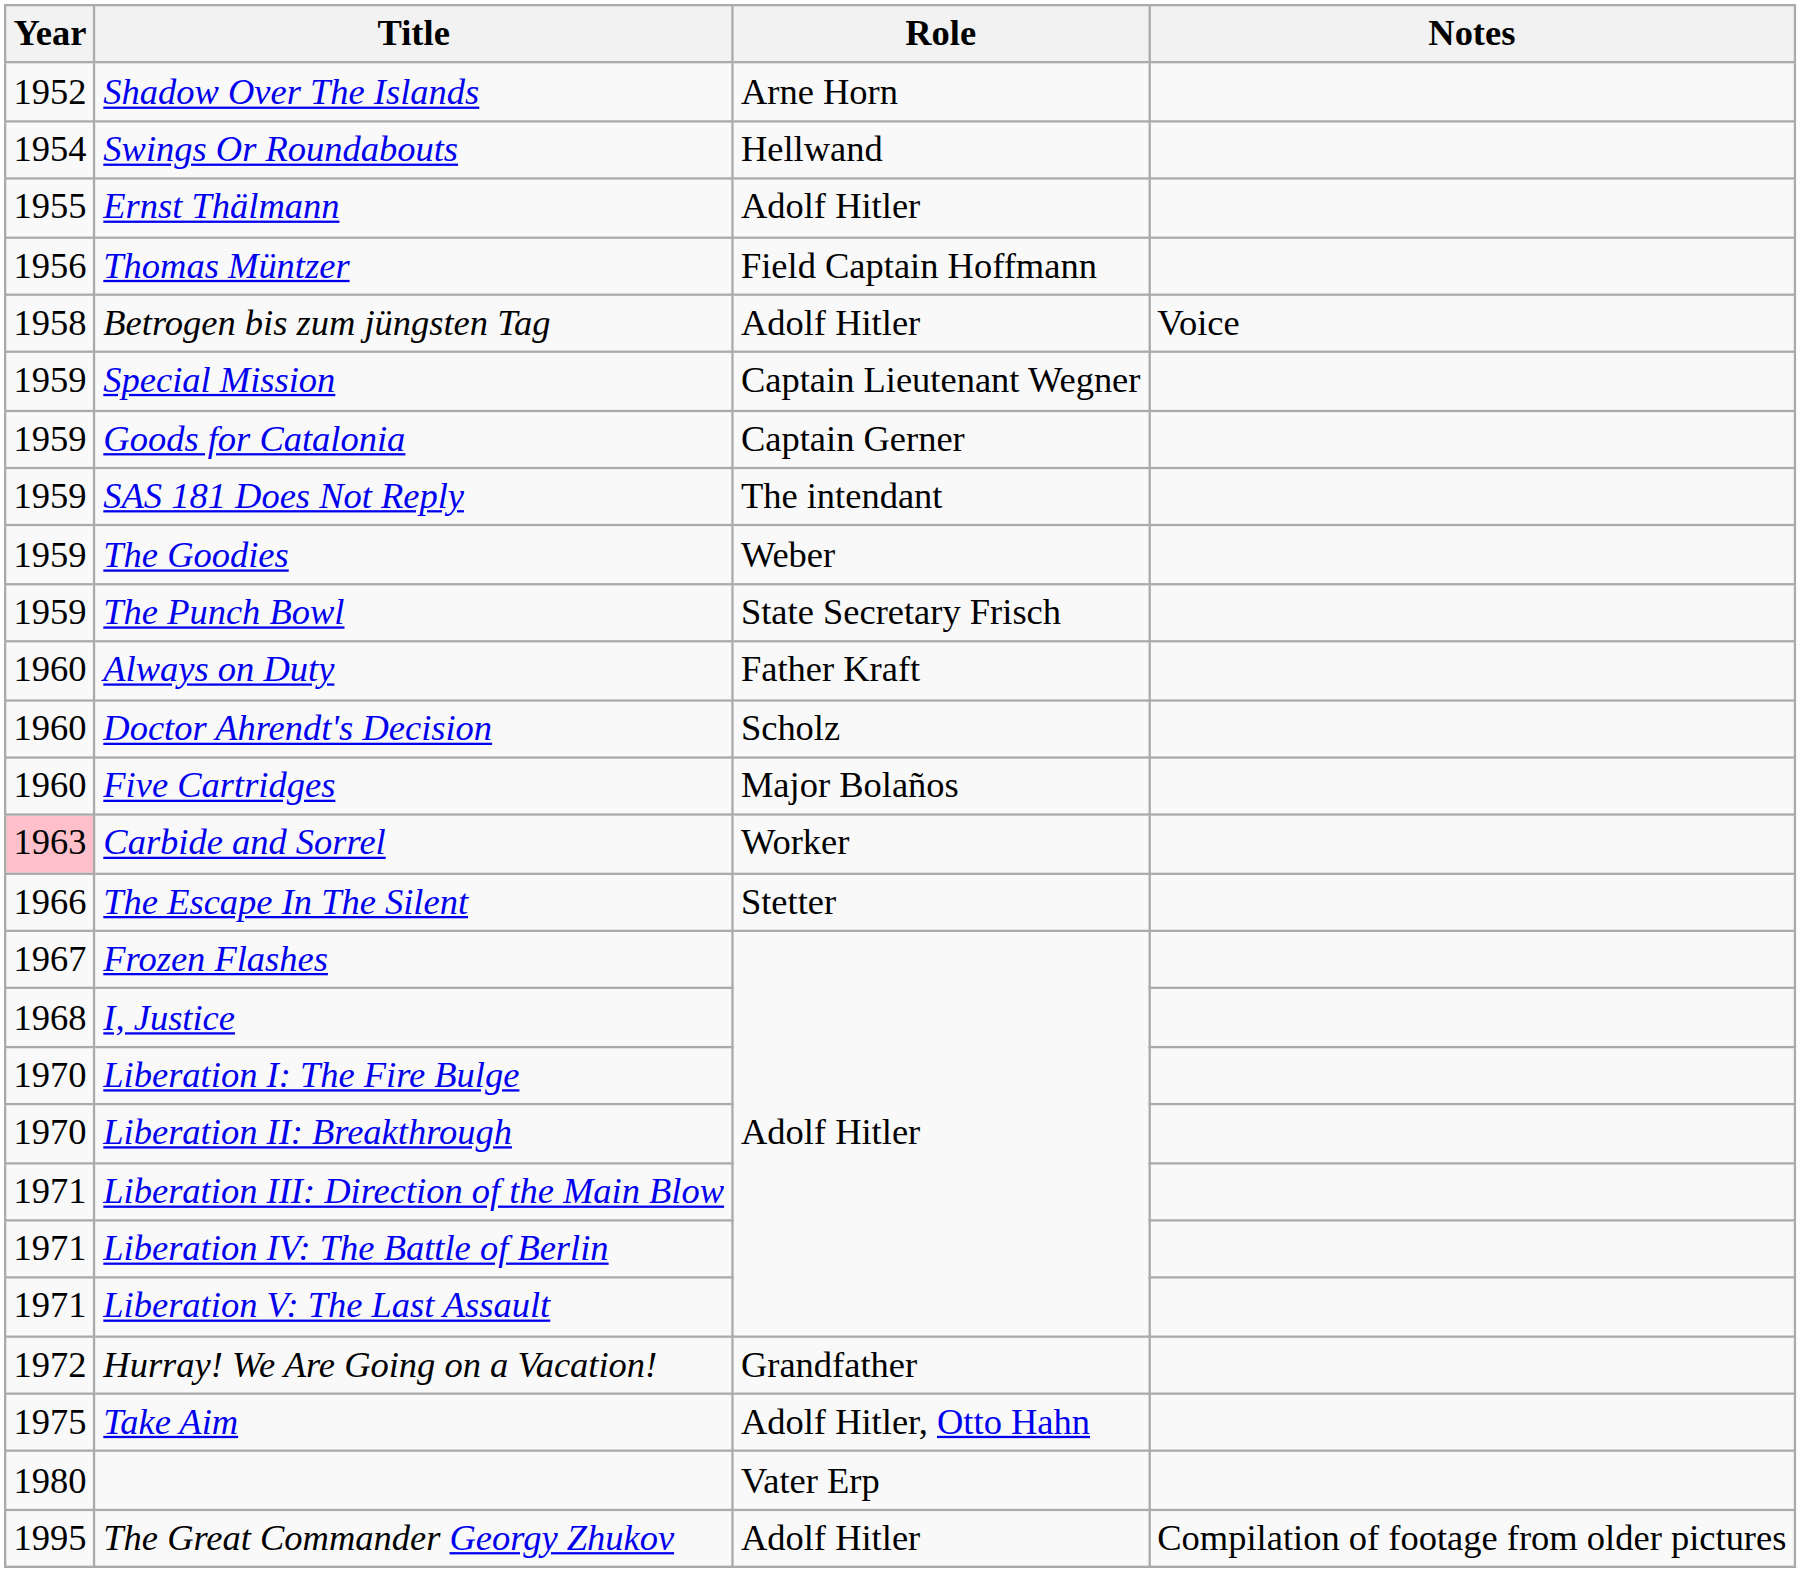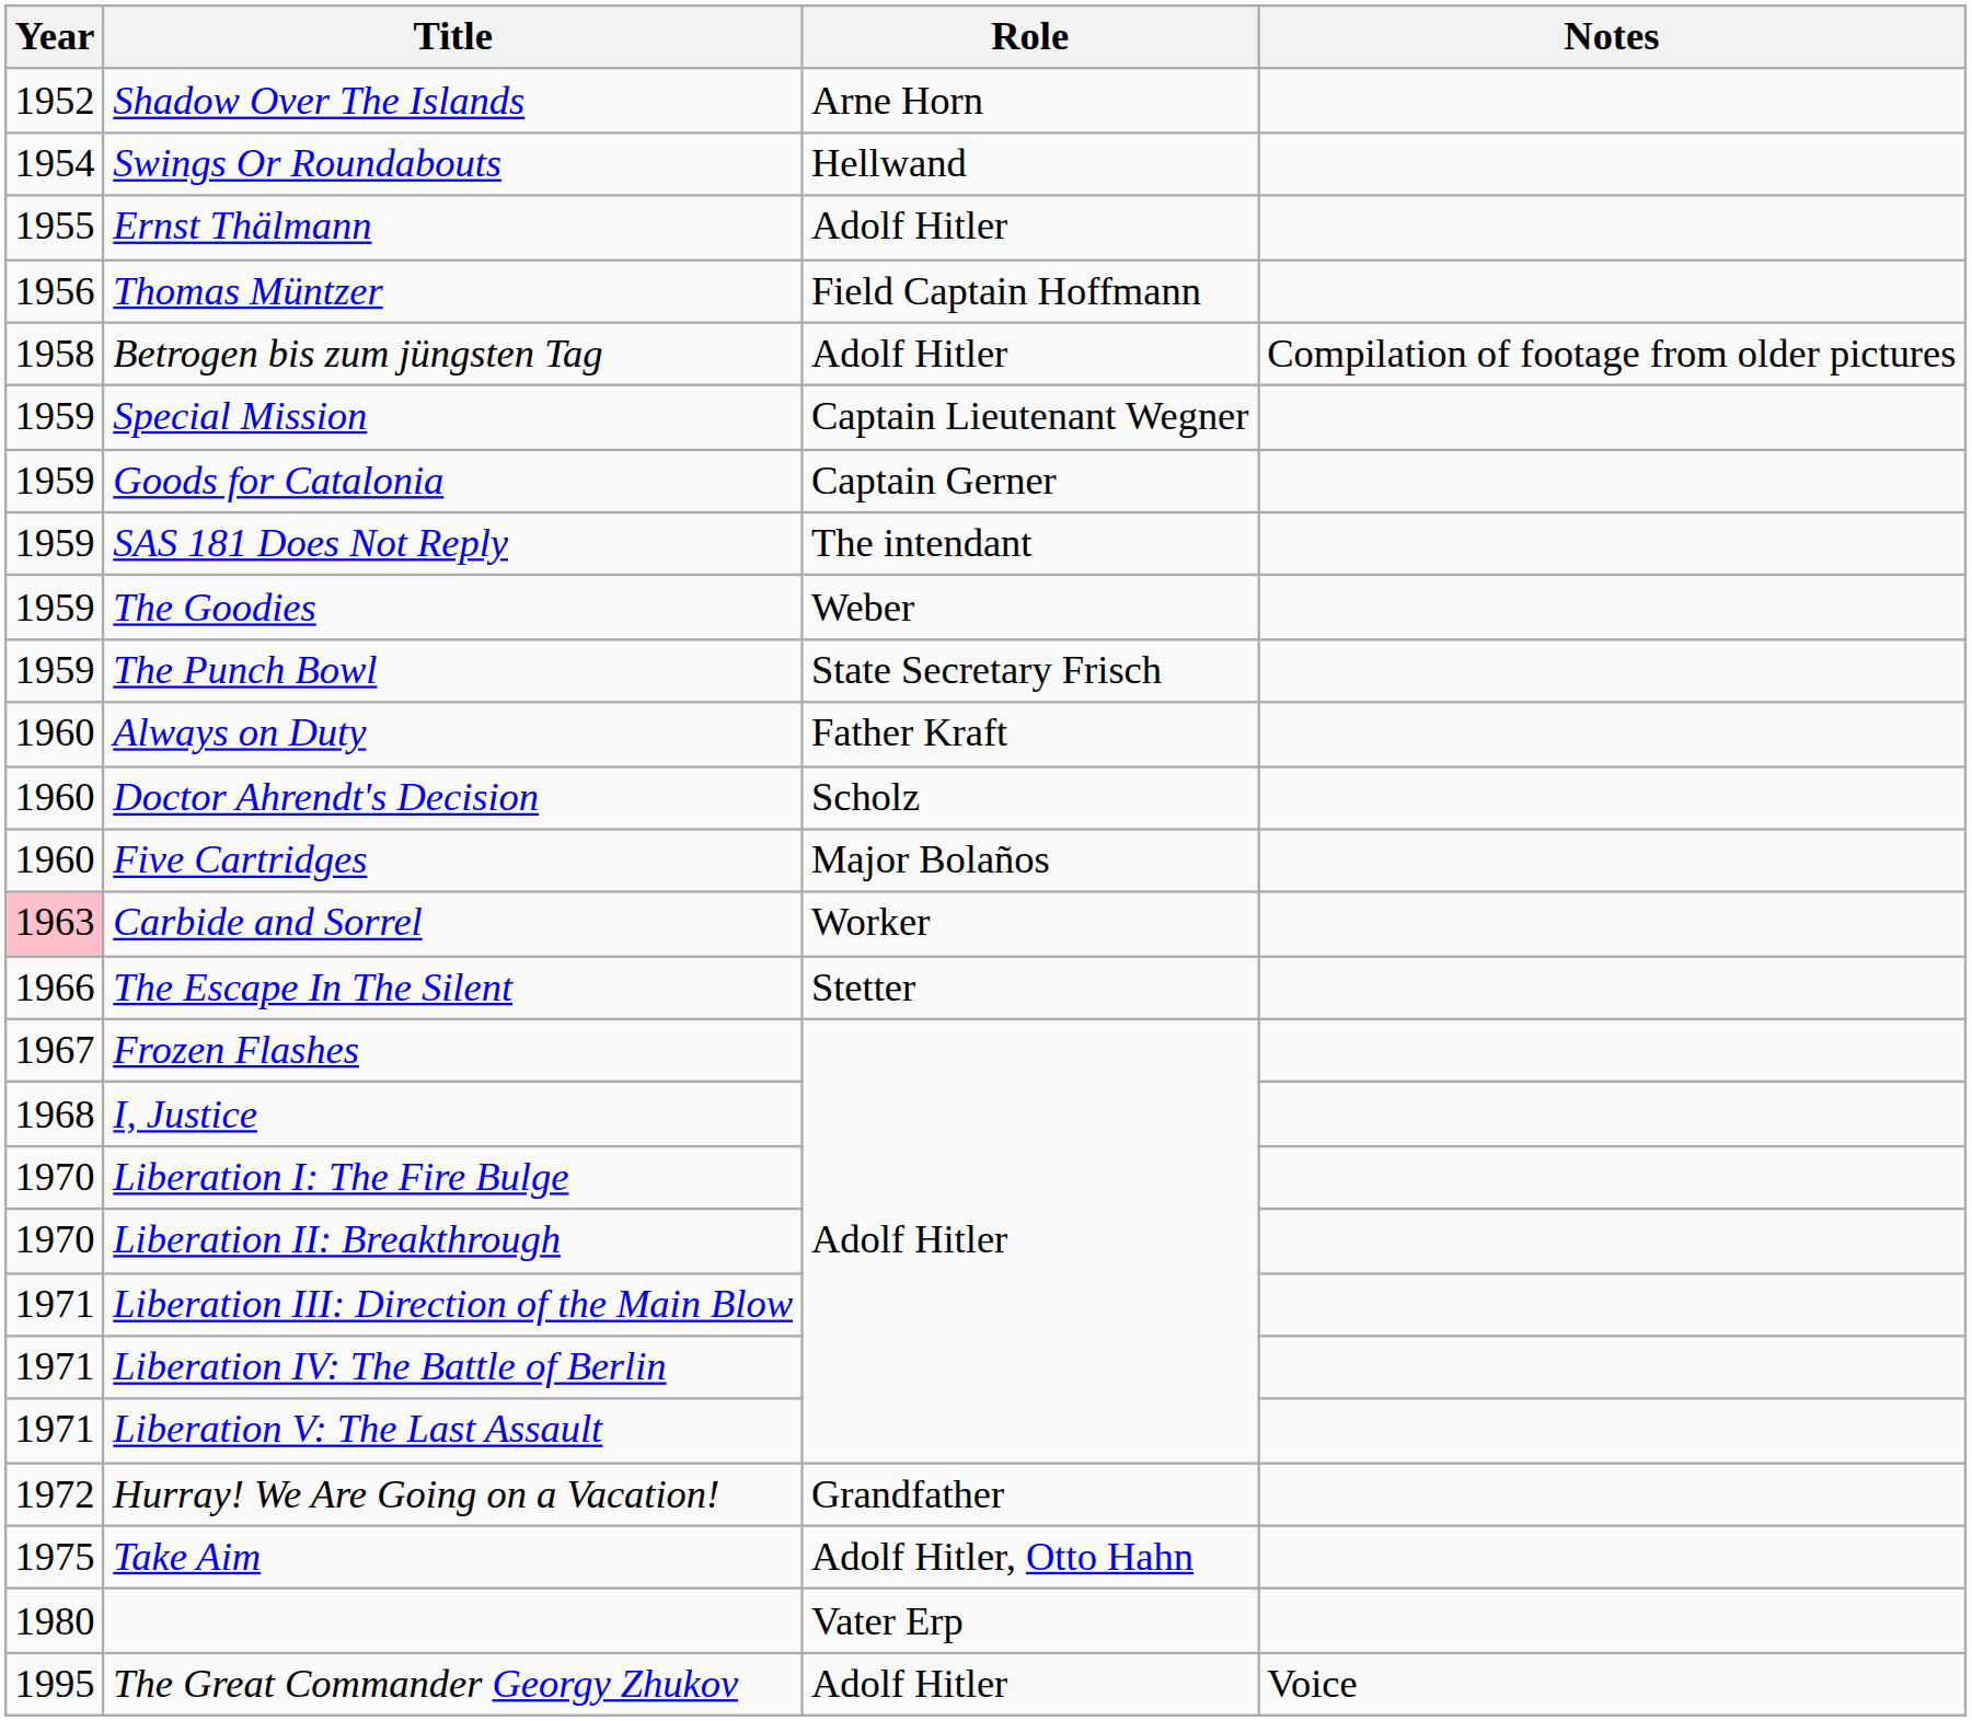 <table class="wikitable sortable">
 <tr>
 <th>Year</th>
 <th>Title</th>
 <th>Role</th>
 <th class="unsortable">Notes</th>
 </tr>
 <tr>
 <td>1952</td>
 <td><em><a href='#'>Shadow Over The Islands</a></em></td>
 <td>Arne Horn</td>
 <td></td>
 </tr>
 <tr>
 <td>1954</td>
 <td><em><a href='#'>Swings Or Roundabouts</a></em></td>
 <td>Hellwand</td>
 <td></td>
 </tr>
 <tr>
 <td>1955</td>
 <td><em><a href='#'>Ernst Thälmann</a></em></td>
 <td>Adolf Hitler</td>
 <td></td>
 </tr>
 <tr>
 <td>1956</td>
 <td><em><a href='#'>Thomas Müntzer</a></em></td>
 <td>Field Captain Hoffmann</td>
 <td></td>
 </tr>
 <tr>
 <td>1958</td>
 <td><em>Betrogen bis zum jüngsten Tag</em></td>
 <td>Adolf Hitler</td>
-<td>Voice</td>
+<td>Compilation of footage from older pictures</td>
 </tr>
 <tr>
 <td>1959</td>
 <td><em><a href='#'>Special Mission</a></em></td>
 <td>Captain Lieutenant Wegner</td>
 <td></td>
 </tr>
 <tr>
 <td>1959</td>
 <td><em><a href='#'>Goods for Catalonia</a></em></td>
 <td>Captain Gerner</td>
 <td></td>
 </tr>
 <tr>
 <td>1959</td>
 <td><em><a href='#'>SAS 181 Does Not Reply</a></em></td>
 <td>The intendant</td>
 <td></td>
 </tr>
 <tr>
 <td>1959</td>
 <td><em><a href='#'>The Goodies</a></em></td>
 <td>Weber</td>
 <td></td>
 </tr>
 <tr>
 <td>1959</td>
 <td><em><a href='#'>The Punch Bowl</a></em></td>
 <td>State Secretary Frisch</td>
 <td></td>
 </tr>
 <tr>
 <td>1960</td>
 <td><em><a href='#'>Always on Duty</a></em></td>
 <td>Father Kraft</td>
 <td></td>
 </tr>
 <tr>
 <td>1960</td>
 <td><em><a href='#'>Doctor Ahrendt's Decision</a></em></td>
 <td>Scholz</td>
 <td></td>
 </tr>
 <tr>
 <td>1960</td>
 <td><em><a href='#'>Five Cartridges</a></em></td>
 <td>Major Bolaños</td>
 <td></td>
 </tr>
 <tr>
 <td style="background: pink;">1963</td>
 <td><em><a href='#'>Carbide and Sorrel</a></em></td>
 <td>Worker</td>
 <td></td>
 </tr>
 <tr>
 <td>1966</td>
 <td><em><a href='#'>The Escape In The Silent</a></em></td>
 <td>Stetter</td>
 <td></td>
 </tr>
 <tr>
 <td>1967</td>
 <td><em><a href='#'>Frozen Flashes</a></em></td>
 <td rowspan="7">Adolf Hitler</td>
 <td></td>
 </tr>
 <tr>
 <td>1968</td>
 <td><em><a href='#'>I, Justice</a></em></td>
 <td></td>
 </tr>
 <tr>
 <td>1970</td>
 <td><em><a href='#'>Liberation I: The Fire Bulge</a></em></td>
 <td></td>
 </tr>
 <tr>
 <td>1970</td>
 <td><em><a href='#'>Liberation II: Breakthrough</a></em></td>
 <td></td>
 </tr>
 <tr>
 <td>1971</td>
 <td><em><a href='#'>Liberation III: Direction of the Main Blow</a></em></td>
 <td></td>
 </tr>
 <tr>
 <td>1971</td>
 <td><em><a href='#'>Liberation IV: The Battle of Berlin</a></em></td>
 <td></td>
 </tr>
 <tr>
 <td>1971</td>
 <td><em><a href='#'>Liberation V: The Last Assault</a></em></td>
 <td></td>
 </tr>
 <tr>
 <td>1972</td>
 <td><em>Hurray! We Are Going on a Vacation!</em></td>
 <td>Grandfather</td>
 <td></td>
 </tr>
 <tr>
 <td>1975</td>
 <td><em><a href='#'>Take Aim</a></em></td>
 <td>Adolf Hitler, <a href='#'>Otto Hahn</a></td>
 <td></td>
 </tr>
 <tr>
 <td>1980</td>
 <td><em></em></td>
 <td>Vater Erp</td>
 <td></td>
 </tr>
 <tr>
 <td>1995</td>
 <td><em>The Great Commander <a href='#'>Georgy Zhukov</a></em></td>
 <td>Adolf Hitler</td>
-<td>Compilation of footage from older pictures</td>
+<td>Voice</td>
 </tr>
 <tr>
 </tr>
 </table>
